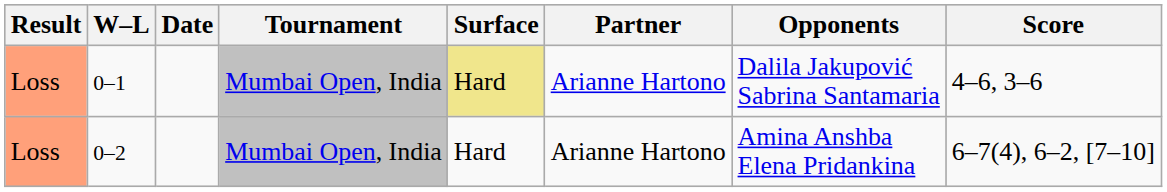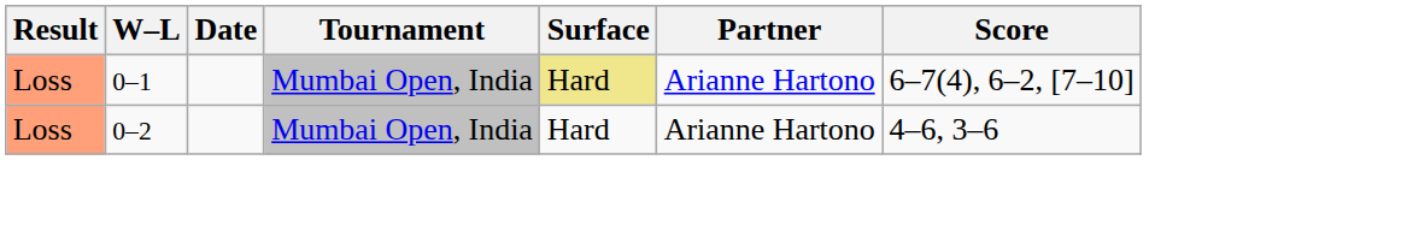 <table class="sortable wikitable">
 <tr>
 <th>Result</th>
 <th class="unsortable">W–L</th>
 <th>Date</th>
 <th>Tournament</th>
 <th>Surface</th>
 <th>Partner</th>
-<th>Opponents</th>
 <th class="unsortable">Score</th>
 </tr>
 <tr>
 <td bgcolor="ffa07a">Loss</td>
 <td><small>0–1</small></td>
 <td><a href='#'></a></td>
 <td bgcolor=silver><a href='#'>Mumbai Open</a>, India</td>
 <td style="background: khaki;">Hard</td>
 <td> <a href='#'>Arianne Hartono</a></td>
-<td> <a href='#'>Dalila Jakupović</a> <br>  <a href='#'>Sabrina Santamaria</a></td>
-<td>4–6, 3–6</td>
+<td>6–7(4), 6–2, [7–10]</td>
 </tr>
 <tr>
 <td bgcolor="ffa07a">Loss</td>
 <td><small>0–2</small></td>
 <td><a href='#'></a></td>
 <td bgcolor=silver><a href='#'>Mumbai Open</a>, India</td>
 <td>Hard</td>
 <td> Arianne Hartono</td>
-<td> <a href='#'>Amina Anshba</a> <br>  <a href='#'>Elena Pridankina</a></td>
-<td>6–7(4), 6–2, [7–10]</td>
+<td>4–6, 3–6</td>
 </tr>
 </table>
